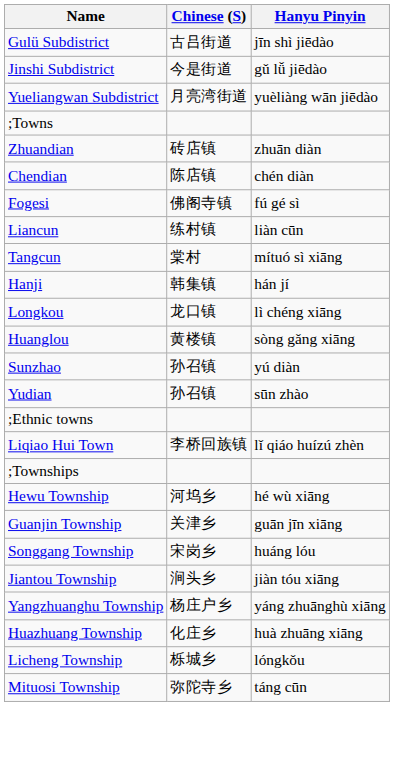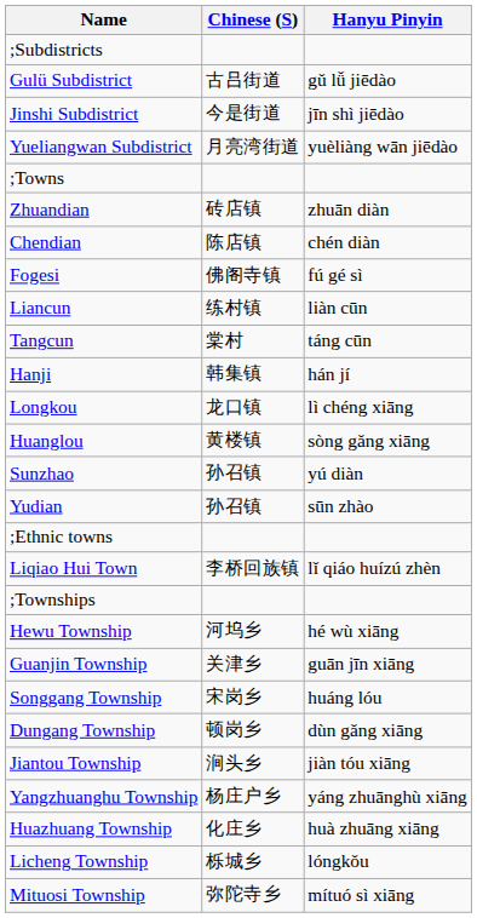 <table class="wikitable">
 <tr>
 <th>Name</th>
 <th><a href='#'>Chinese</a> (<a href='#'>S</a>)</th>
 <th><a href='#'>Hanyu Pinyin</a></th>
 </tr>
 <tr>
+<td>;Subdistricts</td>
+<td></td>
+<td></td>
+</tr>
+<tr>
 <td><a href='#'>Gulü Subdistrict</a></td>
 <td>古吕街道</td>
-<td>jīn shì jiēdào</td>
+<td>gǔ lǚ jiēdào</td>
 </tr>
 <tr>
 <td><a href='#'>Jinshi Subdistrict</a></td>
 <td>今是街道</td>
-<td>gǔ lǚ jiēdào</td>
+<td>jīn shì jiēdào</td>
 </tr>
 <tr>
 <td><a href='#'>Yueliangwan Subdistrict</a></td>
 <td>月亮湾街道</td>
 <td>yuèliàng wān jiēdào</td>
 </tr>
 <tr>
 <td>;Towns</td>
 <td></td>
 <td></td>
 </tr>
 <tr>
 <td><a href='#'>Zhuandian</a></td>
 <td>砖店镇</td>
 <td>zhuān diàn</td>
 </tr>
 <tr>
 <td><a href='#'>Chendian</a></td>
 <td>陈店镇</td>
 <td>chén diàn</td>
 </tr>
 <tr>
 <td><a href='#'>Fogesi</a></td>
 <td>佛阁寺镇</td>
 <td>fú gé sì</td>
 </tr>
 <tr>
 <td><a href='#'>Liancun</a></td>
 <td>练村镇</td>
 <td>liàn cūn</td>
 </tr>
 <tr>
 <td><a href='#'>Tangcun</a></td>
 <td>棠村</td>
-<td>mítuó sì xiāng</td>
+<td>táng cūn</td>
 </tr>
 <tr>
 <td><a href='#'>Hanji</a></td>
 <td>韩集镇</td>
 <td>hán jí</td>
 </tr>
 <tr>
 <td><a href='#'>Longkou</a></td>
 <td>龙口镇</td>
 <td>lì chéng xiāng</td>
 </tr>
 <tr>
 <td><a href='#'>Huanglou</a></td>
 <td>黄楼镇</td>
 <td>sòng gǎng xiāng</td>
 </tr>
 <tr>
 <td><a href='#'>Sunzhao</a></td>
 <td>孙召镇</td>
 <td>yú diàn</td>
 </tr>
 <tr>
 <td><a href='#'>Yudian</a></td>
 <td>孙召镇</td>
 <td>sūn zhào</td>
 </tr>
 <tr>
 <td>;Ethnic towns</td>
 <td></td>
 <td></td>
 </tr>
 <tr>
 <td><a href='#'>Liqiao Hui Town</a></td>
 <td>李桥回族镇</td>
 <td>lǐ qiáo huízú zhèn</td>
 </tr>
 <tr>
 <td>;Townships</td>
 <td></td>
 <td></td>
 </tr>
 <tr>
 <td><a href='#'>Hewu Township</a></td>
 <td>河坞乡</td>
 <td>hé wù xiāng</td>
 </tr>
 <tr>
 <td><a href='#'>Guanjin Township</a></td>
 <td>关津乡</td>
 <td>guān jīn xiāng</td>
 </tr>
 <tr>
 <td><a href='#'>Songgang Township</a></td>
 <td>宋岗乡</td>
 <td>huáng lóu</td>
 </tr>
 <tr>
+<td><a href='#'>Dungang Township</a></td>
+<td>顿岗乡</td>
+<td>dùn gǎng xiāng</td>
+</tr>
+<tr>
 <td><a href='#'>Jiantou Township</a></td>
 <td>涧头乡</td>
 <td>jiàn tóu xiāng</td>
 </tr>
 <tr>
 <td><a href='#'>Yangzhuanghu Township</a></td>
 <td>杨庄户乡</td>
 <td>yáng zhuānghù xiāng</td>
 </tr>
 <tr>
 <td><a href='#'>Huazhuang Township</a></td>
 <td>化庄乡</td>
 <td>huà zhuāng xiāng</td>
 </tr>
 <tr>
 <td><a href='#'>Licheng Township</a></td>
 <td>栎城乡</td>
 <td>lóngkǒu</td>
 </tr>
 <tr>
 <td><a href='#'>Mituosi Township</a></td>
 <td>弥陀寺乡</td>
-<td>táng cūn</td>
+<td>mítuó sì xiāng</td>
 </tr>
 </table>
